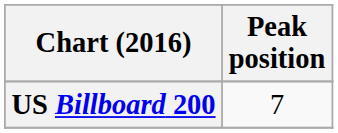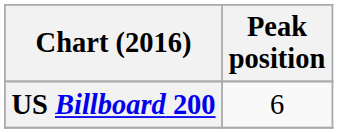 <table class="wikitable sortable plainrowheaders" style="text-align:center">
 <tr>
 <th>Chart (2016)</th>
 <th>Peak <br> position</th>
 </tr>
 <tr>
 </tr>
 <tr>
 </tr>
 <tr>
 <th scope="row">US <a href='#'><em>Billboard</em> 200</a></th>
-<td>7</td>
+<td>6</td>
 </tr>
 <tr>
 </tr>
 <tr>
 </tr>
 <tr>
 </tr>
 </table>
